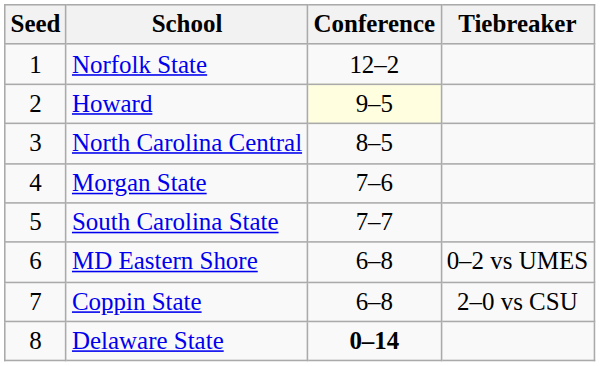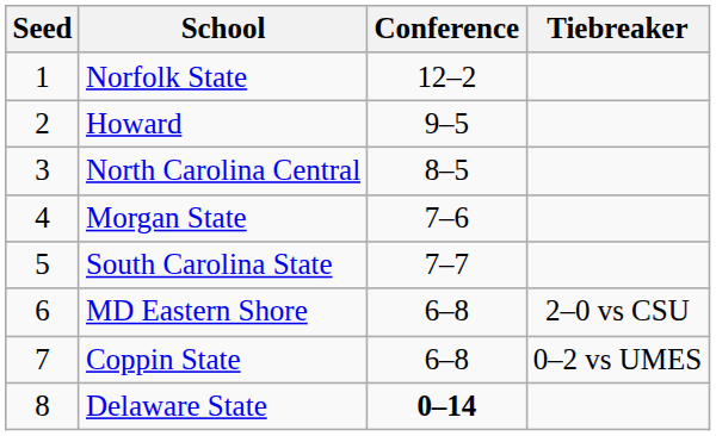 <table class="wikitable" style="text-align:center">
 <tr>
 <th>Seed</th>
 <th>School</th>
 <th>Conference</th>
 <th>Tiebreaker</th>
 </tr>
 <tr>
 <td>1</td>
 <td align="left"><a href='#'>Norfolk State</a></td>
 <td>12–2</td>
 <td></td>
 </tr>
 <tr>
 <td>2</td>
 <td align="left"><a href='#'>Howard</a></td>
-<td style="background: lightyellow;">9–5</td>
+<td>9–5</td>
 <td></td>
 </tr>
 <tr>
 <td>3</td>
 <td align="left"><a href='#'>North Carolina Central</a></td>
 <td>8–5</td>
 <td></td>
 </tr>
 <tr>
 <td>4</td>
 <td align="left"><a href='#'>Morgan State</a></td>
 <td>7–6</td>
 <td></td>
 </tr>
 <tr>
 <td>5</td>
 <td align="left"><a href='#'>South Carolina State</a></td>
 <td>7–7</td>
 <td></td>
 </tr>
 <tr>
 <td>6</td>
 <td align="left"><a href='#'>MD Eastern Shore</a></td>
 <td>6–8</td>
-<td>0–2 vs UMES</td>
+<td>2–0 vs CSU</td>
 </tr>
 <tr>
 <td>7</td>
 <td align="left"><a href='#'>Coppin State</a></td>
 <td>6–8</td>
-<td>2–0 vs CSU</td>
+<td>0–2 vs UMES</td>
 </tr>
 <tr>
 <td>8</td>
 <td align="left"><a href='#'>Delaware State</a></td>
 <td><strong>0–14</strong></td>
 <td></td>
 </tr>
 </table>
